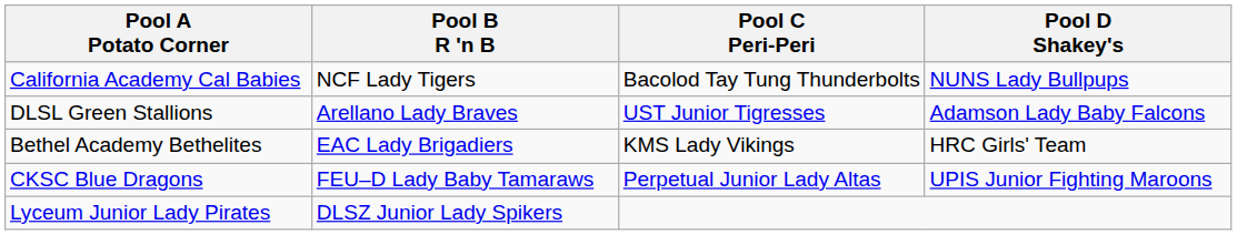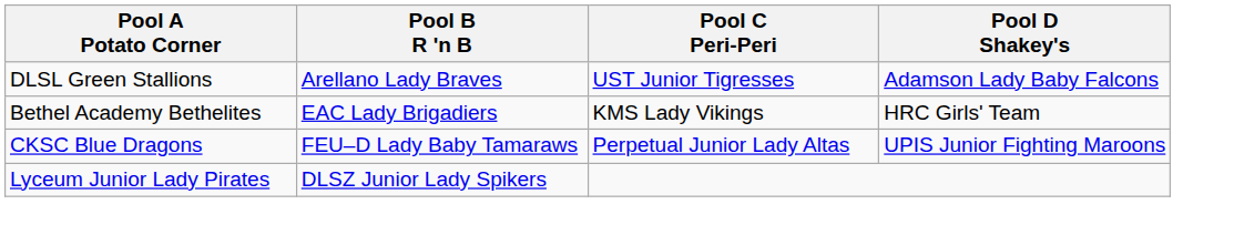 <table class="wikitable" style="white-space:nowrap;">
 <tr>
 <th width=25%>Pool A<br> Potato Corner</th>
 <th width=25%>Pool B<br> R 'n B</th>
 <th width=25%>Pool C<br> Peri-Peri</th>
 <th width=25%>Pool D<br> Shakey's</th>
-</tr>
-<tr>
-<td><a href='#'>California Academy Cal Babies</a></td>
-<td>NCF Lady Tigers</td>
-<td>Bacolod Tay Tung Thunderbolts</td>
-<td><a href='#'>NUNS Lady Bullpups</a></td>
 </tr>
 <tr>
 <td>DLSL Green Stallions</td>
 <td><a href='#'>Arellano Lady Braves</a></td>
 <td><a href='#'>UST Junior Tigresses</a></td>
 <td><a href='#'>Adamson Lady Baby Falcons</a></td>
 </tr>
 <tr>
 <td>Bethel Academy Bethelites</td>
 <td><a href='#'>EAC Lady Brigadiers</a></td>
 <td>KMS Lady Vikings</td>
 <td>HRC Girls' Team</td>
 </tr>
 <tr>
 <td><a href='#'>CKSC Blue Dragons</a></td>
 <td><a href='#'>FEU–D Lady Baby Tamaraws</a></td>
 <td><a href='#'>Perpetual Junior Lady Altas</a></td>
 <td><a href='#'>UPIS Junior Fighting Maroons</a></td>
 </tr>
 <tr>
 <td><a href='#'>Lyceum Junior Lady Pirates</a></td>
 <td><a href='#'>DLSZ Junior Lady Spikers</a></td>
 </tr>
 </table>
